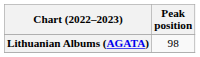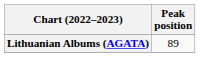 <table class="wikitable sortable plainrowheaders" style="text-align:center">
 <tr>
 <th scope="col">Chart (2022–2023)</th>
 <th scope="col">Peak<br>position</th>
 </tr>
 <tr>
 </tr>
 <tr>
 </tr>
 <tr>
 </tr>
 <tr>
 </tr>
 <tr>
 </tr>
 <tr>
 </tr>
 <tr>
 </tr>
 <tr>
 <th scope="row">Lithuanian Albums (<a href='#'>AGATA</a>)</th>
-<td>98</td>
+<td>89</td>
 </tr>
 <tr>
 </tr>
 <tr>
 </tr>
 <tr>
 </tr>
 <tr>
 </tr>
 <tr>
 </tr>
 <tr>
 </tr>
 </table>
